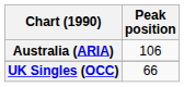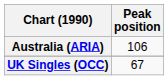 <table class="wikitable sortable plainrowheaders">
 <tr>
 <th align="left">Chart (1990)</th>
 <th style="text-align:center;">Peak<br>position</th>
 </tr>
 <tr>
 <th scope="row">Australia (<a href='#'>ARIA</a>)</th>
 <td align="center">106</td>
 </tr>
 <tr>
 </tr>
 <tr>
 <th scope="row"><a href='#'>UK Singles</a> (<a href='#'>OCC</a>)</th>
-<td style="text-align:center;">66</td>
+<td style="text-align:center;">67</td>
 </tr>
 </table>
